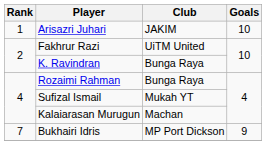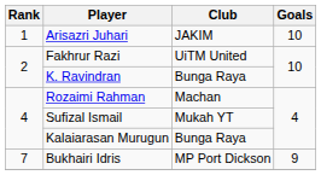 <table class="wikitable" style="text-align:center">
 <tr>
 <th>Rank</th>
 <th>Player</th>
 <th>Club</th>
 <th>Goals</th>
 </tr>
 <tr>
 <td rowspan=1>1</td>
 <td align="left"> <a href='#'>Arisazri Juhari</a></td>
 <td align="left">JAKIM</td>
 <td rowspan=1>10</td>
 </tr>
 <tr>
 <td rowspan=2>2</td>
 <td align="left"> Fakhrur Razi</td>
 <td align="left">UiTM United</td>
 <td rowspan=2>10</td>
 </tr>
 <tr>
 <td align="left"> <a href='#'>K. Ravindran</a></td>
 <td align="left">Bunga Raya</td>
 </tr>
 <tr>
 <td rowspan=3>4</td>
 <td align="left"> <a href='#'>Rozaimi Rahman</a></td>
-<td align="left">Bunga Raya</td>
+<td align="left">Machan</td>
 <td rowspan=3>4</td>
 </tr>
 <tr>
 <td align="left"> Sufizal Ismail</td>
 <td align="left">Mukah YT</td>
 </tr>
 <tr>
 <td align="left"> Kalaiarasan Murugun</td>
-<td align="left">Machan</td>
+<td align="left">Bunga Raya</td>
 </tr>
 <tr>
 <td rowspan=1>7</td>
 <td align="left"> Bukhairi Idris</td>
 <td align="left">MP Port Dickson</td>
 <td rowspan=1>9</td>
 </tr>
 <tr>
 </tr>
 </table>
